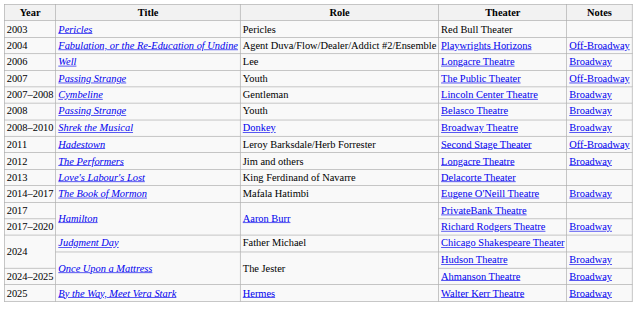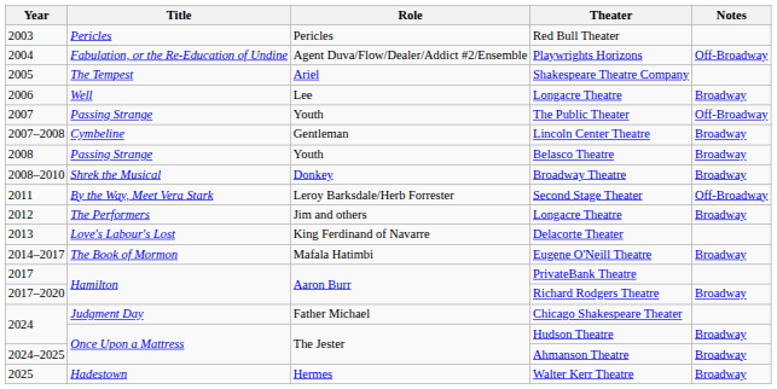 <table class="wikitable sortable">
 <tr>
 <th>Year</th>
 <th>Title</th>
 <th>Role</th>
 <th>Theater</th>
 <th class="unsortable">Notes</th>
 </tr>
 <tr>
 <td>2003</td>
 <td><em><a href='#'>Pericles</a></em></td>
 <td>Pericles</td>
 <td>Red Bull Theater</td>
 <td></td>
 </tr>
 <tr>
 <td>2004</td>
 <td><em><a href='#'>Fabulation, or the Re-Education of Undine</a></em></td>
 <td>Agent Duva/Flow/Dealer/Addict #2/Ensemble</td>
 <td><a href='#'>Playwrights Horizons</a></td>
 <td><a href='#'>Off-Broadway</a></td>
+</tr>
+<tr>
+<td>2005</td>
+<td><em><a href='#'>The Tempest</a></em></td>
+<td><a href='#'>Ariel</a></td>
+<td><a href='#'>Shakespeare Theatre Company</a></td>
+<td></td>
 </tr>
 <tr>
 <td>2006</td>
 <td><em><a href='#'>Well</a></em></td>
 <td>Lee</td>
 <td><a href='#'>Longacre Theatre</a></td>
 <td><a href='#'>Broadway</a></td>
 </tr>
 <tr>
 <td>2007</td>
 <td><em><a href='#'>Passing Strange</a></em></td>
 <td>Youth</td>
 <td><a href='#'>The Public Theater</a></td>
 <td><a href='#'>Off-Broadway</a></td>
 </tr>
 <tr>
 <td>2007–2008</td>
 <td><em><a href='#'>Cymbeline</a></em></td>
 <td>Gentleman</td>
 <td><a href='#'>Lincoln Center Theatre</a></td>
 <td><a href='#'>Broadway</a></td>
 </tr>
 <tr>
 <td>2008</td>
 <td><em><a href='#'>Passing Strange</a></em></td>
 <td>Youth</td>
 <td><a href='#'>Belasco Theatre</a></td>
 <td><a href='#'>Broadway</a></td>
 </tr>
 <tr>
 <td>2008–2010</td>
 <td><em><a href='#'>Shrek the Musical</a></em></td>
 <td><a href='#'>Donkey</a></td>
 <td><a href='#'>Broadway Theatre</a></td>
 <td><a href='#'>Broadway</a></td>
 </tr>
 <tr>
 <td>2011</td>
-<td><em><a href='#'>Hadestown</a></em></td>
+<td><em><a href='#'>By the Way, Meet Vera Stark</a></em></td>
 <td>Leroy Barksdale/Herb Forrester</td>
 <td><a href='#'>Second Stage Theater</a></td>
 <td><a href='#'>Off-Broadway</a></td>
 </tr>
 <tr>
 <td>2012</td>
 <td><em><a href='#'>The Performers</a></em></td>
 <td>Jim and others</td>
 <td><a href='#'>Longacre Theatre</a></td>
 <td><a href='#'>Broadway</a></td>
 </tr>
 <tr>
 <td>2013</td>
 <td><em><a href='#'>Love's Labour's Lost</a></em></td>
 <td>King Ferdinand of Navarre</td>
 <td><a href='#'>Delacorte Theater</a></td>
 <td></td>
 </tr>
 <tr>
 <td>2014–2017</td>
 <td><em><a href='#'>The Book of Mormon</a></em></td>
 <td>Mafala Hatimbi</td>
 <td><a href='#'>Eugene O'Neill Theatre</a></td>
 <td><a href='#'>Broadway</a></td>
 </tr>
 <tr>
 <td>2017</td>
 <td rowspan=2><em><a href='#'>Hamilton</a></em></td>
 <td rowspan=2><a href='#'>Aaron Burr</a></td>
 <td><a href='#'>PrivateBank Theatre</a></td>
 <td></td>
 </tr>
 <tr>
 <td>2017–2020</td>
 <td><a href='#'>Richard Rodgers Theatre</a></td>
 <td><a href='#'>Broadway</a></td>
 </tr>
 <tr>
 <td rowspan="2">2024</td>
 <td><em><a href='#'>Judgment Day</a></em></td>
 <td>Father Michael</td>
 <td><a href='#'>Chicago Shakespeare Theater</a></td>
 <td></td>
 </tr>
 <tr>
 <td rowspan=2><em><a href='#'>Once Upon a Mattress</a></em></td>
 <td rowspan=2>The Jester</td>
 <td><a href='#'>Hudson Theatre</a></td>
 <td><a href='#'>Broadway</a></td>
 </tr>
 <tr>
 <td>2024–2025</td>
 <td><a href='#'>Ahmanson Theatre</a></td>
 <td><a href='#'>Broadway</a></td>
 </tr>
 <tr>
 <td>2025</td>
-<td><em><a href='#'>By the Way, Meet Vera Stark</a></em></td>
+<td><em><a href='#'>Hadestown</a></em></td>
 <td><a href='#'>Hermes</a></td>
 <td><a href='#'>Walter Kerr Theatre</a></td>
 <td><a href='#'>Broadway</a></td>
 </tr>
 </table>
